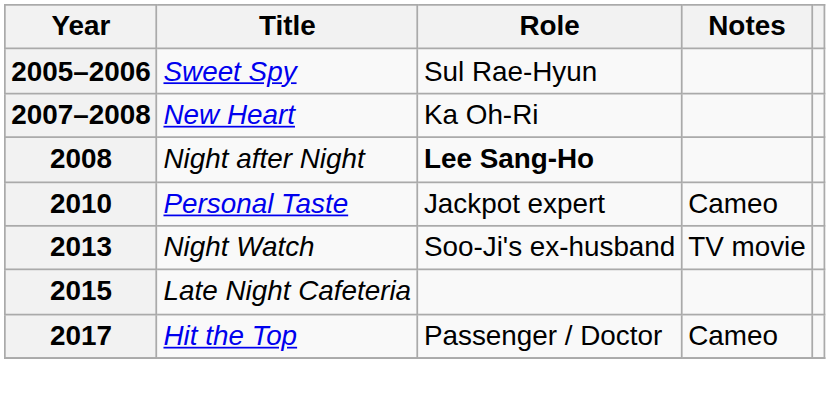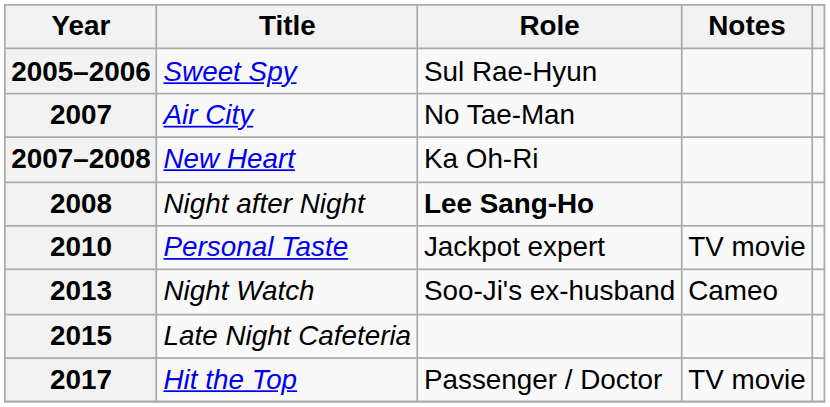 <table class="wikitable plainrowheaders sortable">
 <tr>
 <th scope="col">Year</th>
 <th scope="col">Title</th>
 <th scope="col">Role</th>
 <th scope="col" class="unsortable">Notes</th>
 <th scope="col" class="unsortable"></th>
 </tr>
 <tr>
 <th scope="row">2005–2006</th>
 <td><em><a href='#'>Sweet Spy</a></em></td>
 <td>Sul Rae-Hyun</td>
+<td></td>
+<td></td>
+</tr>
+<tr>
+<th scope="row">2007</th>
+<td><em><a href='#'>Air City</a></em></td>
+<td>No Tae-Man</td>
 <td></td>
 <td></td>
 </tr>
 <tr>
 <th scope="row">2007–2008</th>
 <td><em><a href='#'>New Heart</a></em></td>
 <td>Ka Oh-Ri</td>
 <td></td>
 <td></td>
 </tr>
 <tr>
 <th scope="row">2008</th>
 <td><em>Night after Night</em></td>
 <td><strong>Lee Sang-Ho</strong></td>
 <td></td>
 <td></td>
 </tr>
 <tr>
 <th scope="row">2010</th>
 <td><em><a href='#'>Personal Taste</a></em></td>
 <td>Jackpot expert</td>
-<td>Cameo</td>
+<td>TV movie</td>
 <td></td>
 </tr>
 <tr>
 <th scope="row">2013</th>
 <td><em>Night Watch</em> </td>
 <td>Soo-Ji's ex-husband</td>
-<td>TV movie</td>
+<td>Cameo</td>
 <td></td>
 </tr>
 <tr>
 <th scope="row">2015</th>
 <td><em>Late Night Cafeteria</em></td>
 <td></td>
 <td></td>
 <td></td>
 </tr>
 <tr>
 <th scope="row">2017</th>
 <td><em><a href='#'>Hit the Top</a></em></td>
 <td>Passenger / Doctor</td>
-<td>Cameo</td>
+<td>TV movie</td>
 <td></td>
 </tr>
 <tr>
 </tr>
 </table>
